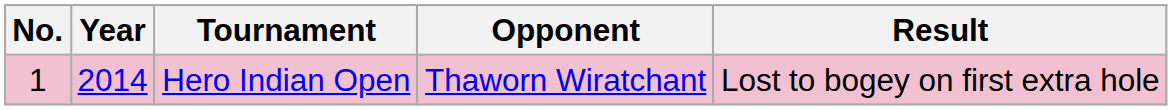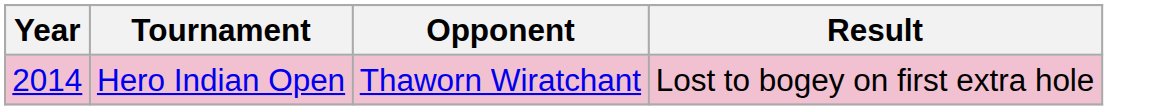 <table class="wikitable" style="font-size:95%;">
 <tr>
-<th>No.</th>
 <th>Year</th>
 <th>Tournament</th>
 <th>Opponent</th>
 <th>Result</th>
 </tr>
 <tr style="background:#F2C1D1;">
-<td align=center>1</td>
 <td><a href='#'>2014</a></td>
 <td><a href='#'>Hero Indian Open</a></td>
 <td> <a href='#'>Thaworn Wiratchant</a></td>
 <td>Lost to bogey on first extra hole</td>
 </tr>
 </table>
